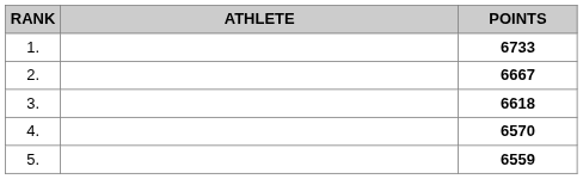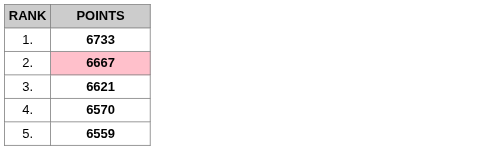 <table border="1" cellspacing="2" cellpadding="5" style="border-collapse: collapse; font-size: 100%;">
 <tr bgcolor="cccccc">
 <th>RANK</th>
-<th align="center" style="width: 25em">ATHLETE</th>
 <th align="center" style="width: 7em">POINTS</th>
 </tr>
 <tr>
 <td align="center">1.</td>
-<td></td>
 <td align="center"><strong>6733</strong></td>
 </tr>
 <tr>
 <td align="center">2.</td>
-<td></td>
-<td align="center"><strong>6667</strong></td>
+<td align="center" style="background: pink;"><strong>6667</strong></td>
 </tr>
 <tr>
 <td align="center">3.</td>
-<td></td>
-<td align="center"><strong>6618</strong></td>
+<td align="center"><strong>6621</strong></td>
 </tr>
 <tr>
 <td align="center">4.</td>
-<td></td>
 <td align="center"><strong>6570</strong></td>
 </tr>
 <tr>
 <td align="center">5.</td>
-<td></td>
 <td align="center"><strong>6559</strong></td>
 </tr>
 </table>
